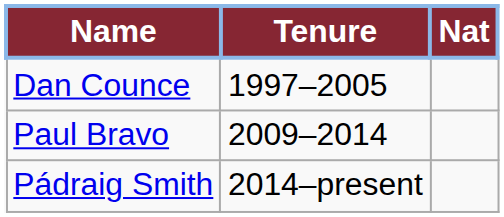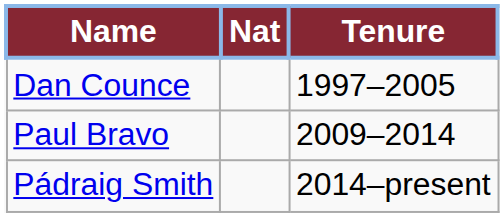 <table class="wikitable sortable">
 <tr>
 <th style="background:#862633; color:#FFFFFF; border:2px solid #8BB8E8;" scope="col">Name</th>
+<th style="background:#862633; color:#FFFFFF; border:2px solid #8BB8E8;" scope="col">Nat</th>
 <th style="background:#862633; color:#FFFFFF; border:2px solid #8BB8E8;" scope="col">Tenure</th>
-<th style="background:#862633; color:#FFFFFF; border:2px solid #8BB8E8;" scope="col">Nat</th>
 </tr>
 <tr>
 <td><a href='#'>Dan Counce</a></td>
+<td></td>
 <td>1997–2005</td>
-<td></td>
 </tr>
 <tr>
 <td><a href='#'>Paul Bravo</a></td>
+<td></td>
 <td>2009–2014</td>
-<td></td>
 </tr>
 <tr>
 <td><a href='#'>Pádraig Smith</a></td>
+<td></td>
 <td>2014–present</td>
-<td></td>
 </tr>
 </table>
